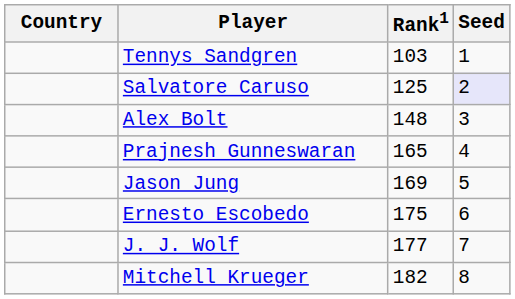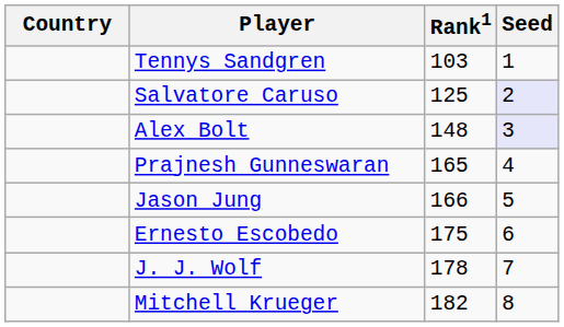 <table class="sortable wikitable">
 <tr>
 <th width="70">Country</th>
 <th width="175">Player</th>
 <th>Rank<sup>1</sup></th>
 <th>Seed</th>
 </tr>
 <tr>
 <td></td>
 <td><a href='#'>Tennys Sandgren</a></td>
 <td>103</td>
 <td>1</td>
 </tr>
 <tr>
 <td></td>
 <td><a href='#'>Salvatore Caruso</a></td>
 <td>125</td>
 <td style="background: lavender;">2</td>
 </tr>
 <tr>
 <td></td>
 <td><a href='#'>Alex Bolt</a></td>
 <td>148</td>
-<td>3</td>
+<td style="background: lavender;">3</td>
 </tr>
 <tr>
 <td></td>
 <td><a href='#'>Prajnesh Gunneswaran</a></td>
 <td>165</td>
 <td>4</td>
 </tr>
 <tr>
 <td></td>
 <td><a href='#'>Jason Jung</a></td>
-<td>169</td>
+<td>166</td>
 <td>5</td>
 </tr>
 <tr>
 <td></td>
 <td><a href='#'>Ernesto Escobedo</a></td>
 <td>175</td>
 <td>6</td>
 </tr>
 <tr>
 <td></td>
 <td><a href='#'>J. J. Wolf</a></td>
-<td>177</td>
+<td>178</td>
 <td>7</td>
 </tr>
 <tr>
 <td></td>
 <td><a href='#'>Mitchell Krueger</a></td>
 <td>182</td>
 <td>8</td>
 </tr>
 </table>
